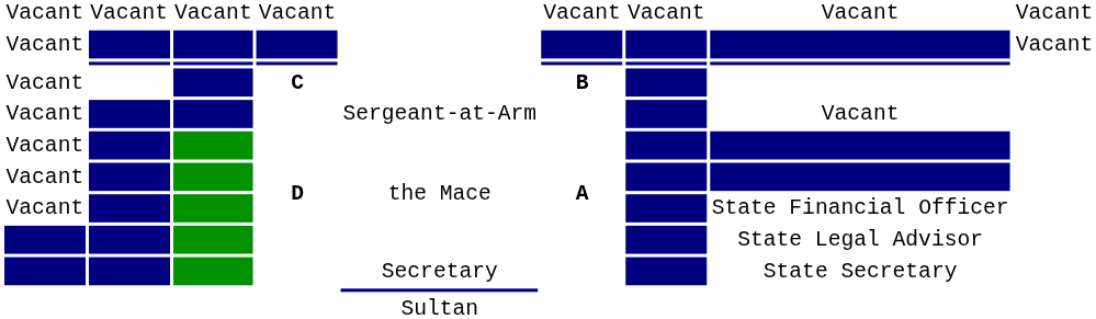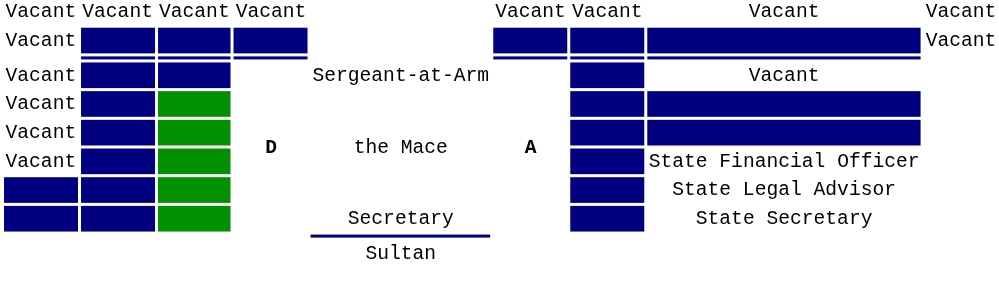 <table style="font-size:100%; text-align:center;">
 <tr>
 <td>Vacant</td>
 <td>Vacant</td>
 <td>Vacant</td>
 <td>Vacant</td>
 <td></td>
 <td>Vacant</td>
 <td>Vacant</td>
 <td>Vacant</td>
 <td>Vacant</td>
 </tr>
 <tr>
 <td>Vacant</td>
 <td style="background-color:#000080;"></td>
 <td style="background-color:#000080;"></td>
 <td style="background-color:#000080;"></td>
 <td></td>
 <td bgcolor=#000080></td>
 <td style="background-color:#000080;"></td>
 <td style="background-color:#000080;"></td>
 <td>Vacant</td>
 </tr>
 <tr>
 <td></td>
 <td style="background-color:#000080;"></td>
 <td style="background-color:#000080;"></td>
 <td style="background-color:#000080;"></td>
 <td></td>
 <td style="background-color:#000080;"></td>
 <td style="background-color:#000080;"></td>
 <td style="background-color:#000080;"></td>
-<td></td>
-</tr>
-<tr>
-<td>Vacant</td>
-<td></td>
-<td style="background-color:#000080;"></td>
-<td><strong>C</strong></td>
-<td></td>
-<td><strong>B</strong></td>
-<td style="background-color:#000080;"></td>
-<td></td>
 <td></td>
 </tr>
 <tr>
 <td>Vacant</td>
 <td style="background-color:#000080;"></td>
 <td style="background-color:#000080;"></td>
 <td rowspan=6><strong>D</strong></td>
 <td>Sergeant-at-Arm</td>
 <td rowspan=6><strong>A</strong></td>
 <td style="background-color:#000080;"></td>
 <td>Vacant</td>
 <td></td>
 </tr>
 <tr>
 <td>Vacant</td>
 <td style="background-color:#000080;"></td>
 <td style="background-color:#009000;"></td>
 <td></td>
 <td style="background-color:#000080;"></td>
 <td style="background-color:#000080;"></td>
 <td></td>
 </tr>
 <tr>
 <td>Vacant</td>
 <td style="background-color:#000080;"></td>
 <td style="background-color:#009000;"></td>
 <td rowspan=2>the Mace</td>
 <td style="background-color:#000080;"></td>
 <td style="background-color:#000080;"></td>
 <td></td>
 </tr>
 <tr>
 <td>Vacant</td>
 <td style="background-color:#000080;"></td>
 <td style="background-color:#009000;"></td>
 <td style="background-color:#000080;"></td>
 <td>State Financial Officer</td>
 <td></td>
 </tr>
 <tr>
 <td style="background-color:#000080;"></td>
 <td style="background-color:#000080;"></td>
 <td style="background-color:#009000;"></td>
 <td></td>
 <td style="background-color:#000080;"></td>
 <td>State Legal Advisor</td>
 <td></td>
 </tr>
 <tr>
 <td bgcolor=#000080></td>
 <td style="background-color:#000080;"></td>
 <td style="background-color:#009000;"></td>
 <td>Secretary</td>
 <td style="background-color:#000080;"></td>
 <td>State Secretary</td>
 <td></td>
 </tr>
 <tr>
 <td></td>
 <td></td>
 <td></td>
 <td></td>
 <td bgcolor=#000080></td>
 <td></td>
 <td></td>
 <td></td>
 <td></td>
 </tr>
 <tr>
 <td></td>
 <td></td>
 <td></td>
 <td></td>
 <td>Sultan</td>
 <td></td>
 <td></td>
 <td></td>
 <td></td>
 </tr>
 </table>
